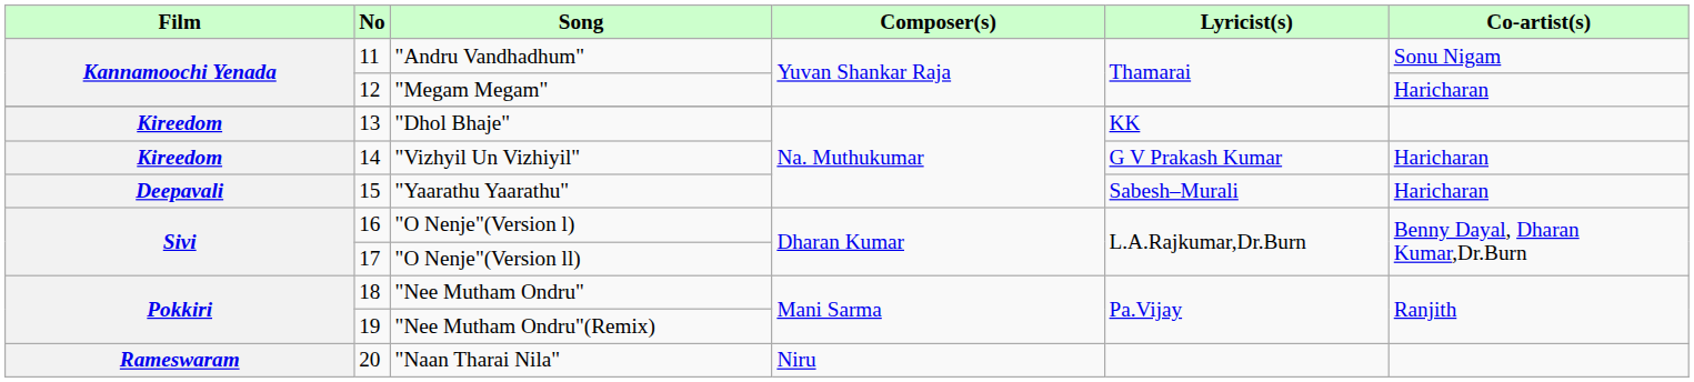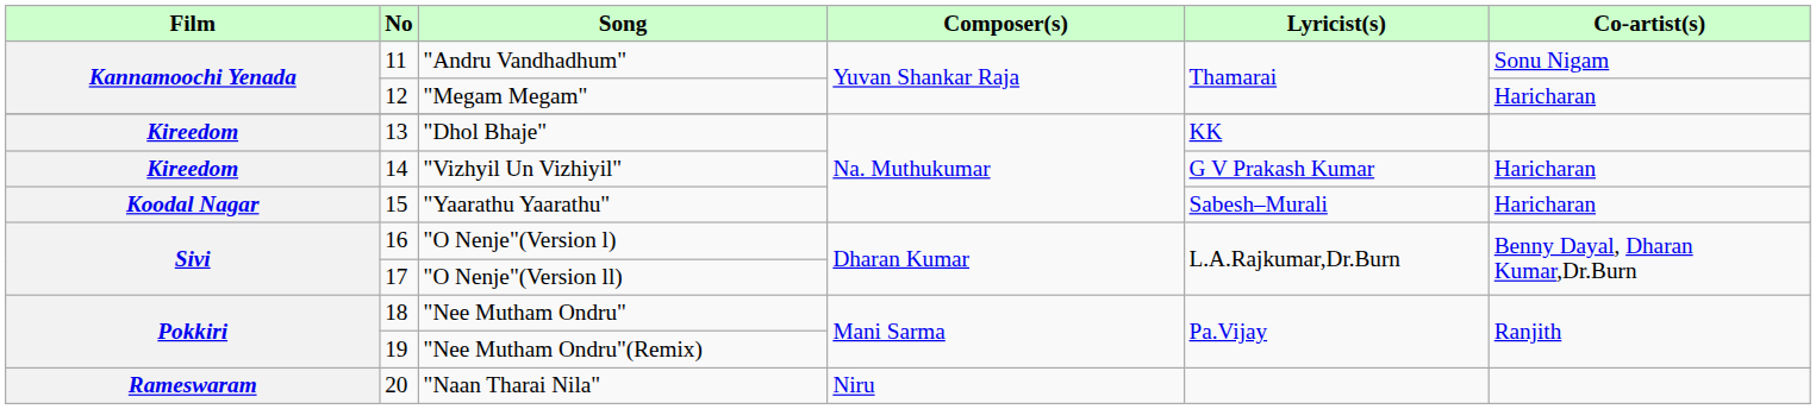 <table class="wikitable plainrowheaders" width="100%" textcolor:#000;">
 <tr style="background:#cfc; text-align:center;">
 <td scope="col" width=21%><strong>Film</strong></td>
 <td><strong>No</strong></td>
 <td scope="col" width=23%><strong>Song</strong></td>
 <td scope="col" width=20%><strong>Composer(s)</strong></td>
 <td scope="col" width=17%><strong>Lyricist(s)</strong></td>
 <td scope="col" width=18%><strong>Co-artist(s)</strong></td>
 </tr>
 <tr>
 <th rowspan="2"><em><a href='#'>Kannamoochi Yenada</a></em></th>
 <td>11</td>
 <td>"Andru Vandhadhum"</td>
 <td rowspan="3"><a href='#'>Yuvan Shankar Raja</a></td>
 <td rowspan="2"><a href='#'>Thamarai</a></td>
 <td><a href='#'>Sonu Nigam</a></td>
 </tr>
 <tr>
 <td>12</td>
 <td>"Megam Megam"</td>
 <td><a href='#'>Haricharan</a></td>
 </tr>
 <tr>
 </tr>
 <tr>
 <th><a href='#'><em>Kireedom</em></a></th>
 <td>13</td>
 <td>"Dhol Bhaje"</td>
 <td rowspan="3"><a href='#'>Na. Muthukumar</a></td>
 <td><a href='#'>KK</a></td>
 </tr>
 <tr>
 <th><a href='#'><em>Kireedom</em></a></th>
 <td>14</td>
 <td>"Vizhyil Un Vizhiyil"</td>
 <td><a href='#'>G V Prakash Kumar</a></td>
 <td><a href='#'>Haricharan</a></td>
 </tr>
 <tr>
-<th><em><a href='#'>Deepavali</a></em></th>
+<th><em><a href='#'>Koodal Nagar</a></em></th>
 <td>15</td>
 <td>"Yaarathu Yaarathu"</td>
 <td><a href='#'>Sabesh–Murali</a></td>
 <td><a href='#'>Haricharan</a></td>
 </tr>
 <tr>
 <th rowspan="2"><em><a href='#'>Sivi</a></em></th>
 <td>16</td>
 <td>"O Nenje"(Version l)</td>
 <td rowspan="2"><a href='#'>Dharan Kumar</a></td>
 <td rowspan="2">L.A.Rajkumar,Dr.Burn</td>
 <td rowspan="2"><a href='#'>Benny Dayal</a>, <a href='#'>Dharan Kumar</a>,Dr.Burn</td>
 </tr>
 <tr>
 <td>17</td>
 <td>"O Nenje"(Version ll)</td>
 </tr>
 <tr>
 <th rowspan="2"><em><a href='#'>Pokkiri</a></em></th>
 <td>18</td>
 <td>"Nee Mutham Ondru"</td>
 <td rowspan="2"><a href='#'>Mani Sarma</a></td>
 <td rowspan="2"><a href='#'>Pa.Vijay</a></td>
 <td rowspan="2"><a href='#'>Ranjith</a></td>
 </tr>
 <tr>
 <td>19</td>
 <td>"Nee Mutham Ondru"(Remix)</td>
 </tr>
 <tr>
 <th><a href='#'><em>Rameswaram</em></a></th>
 <td>20</td>
 <td>"Naan Tharai Nila"</td>
 <td><a href='#'>Niru</a></td>
 <td></td>
 <td></td>
 </tr>
 </table>
